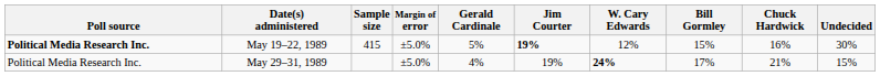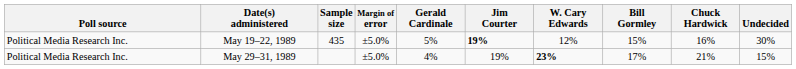 <table class="wikitable">
 <tr valign= bottom>
 <th style="width:300px;">Poll source</th>
 <th style="width:175px;">Date(s)<br>administered</th>
 <th class=small>Sample<br>size</th>
 <th><small>Margin of</small><br>error</th>
 <th style="width:100px;">Gerald<br>Cardinale</th>
 <th style="width:100px;">Jim<br>Courter</th>
 <th style="width:100px;">W. Cary<br>Edwards</th>
 <th style="width:100px;">Bill<br>Gormley</th>
 <th style="width:100px;">Chuck<br>Hardwick</th>
 <th style="width:40px;">Undecided</th>
 </tr>
 <tr>
-<td><strong>Political Media Research Inc.</strong></td>
+<td>Political Media Research Inc.</td>
 <td align=center>May 19–22, 1989</td>
-<td align=center>415</td>
+<td align=center>435</td>
 <td align=center>±5.0%</td>
 <td align=center>5%</td>
 <td><strong>19%</strong></td>
 <td align=center>12%</td>
 <td align=center>15%</td>
 <td align=center>16%</td>
 <td align=center>30%</td>
 </tr>
 <tr>
 <td>Political Media Research Inc.</td>
 <td align=center>May 29–31, 1989</td>
 <td align=center></td>
 <td align=center>±5.0%</td>
 <td align=center>4%</td>
 <td align=center>19%</td>
-<td><strong>24%</strong></td>
+<td><strong>23%</strong></td>
 <td align=center>17%</td>
 <td align=center>21%</td>
 <td align=center>15%</td>
 </tr>
 </table>
